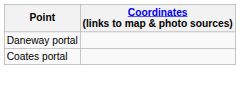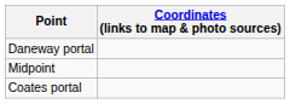 <table class="wikitable">
 <tr>
 <th>Point</th>
 <th><a href='#'>Coordinates</a><br>(links to map & photo sources)</th>
 </tr>
 <tr>
 <td>Daneway portal</td>
 <td></td>
 </tr>
 <tr>
+<td>Midpoint</td>
+<td></td>
+</tr>
+<tr>
 <td>Coates portal</td>
 <td></td>
 </tr>
 </table>
